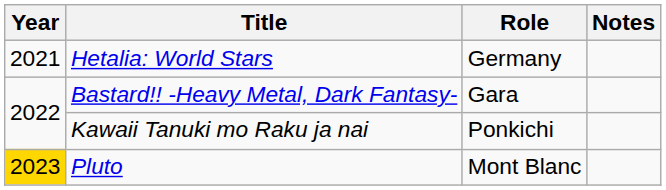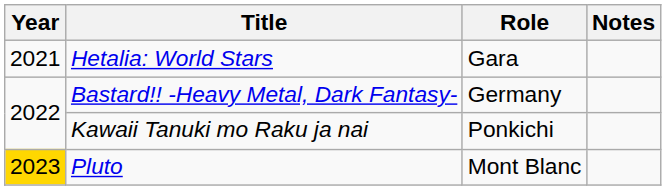 <table class="wikitable">
 <tr>
 <th>Year</th>
 <th>Title</th>
 <th>Role</th>
 <th>Notes</th>
 </tr>
 <tr>
 <td>2021</td>
 <td><em><a href='#'>Hetalia: World Stars</a></em></td>
-<td>Germany</td>
+<td>Gara</td>
 <td></td>
 </tr>
 <tr>
 <td rowspan="2">2022</td>
 <td><em><a href='#'>Bastard!! -Heavy Metal, Dark Fantasy-</a></em></td>
-<td>Gara</td>
+<td>Germany</td>
 <td></td>
 </tr>
 <tr>
 <td><em>Kawaii Tanuki mo Raku ja nai</em></td>
 <td>Ponkichi</td>
 <td></td>
 </tr>
 <tr>
 <td style="background: gold;">2023</td>
 <td><em><a href='#'>Pluto</a></em></td>
 <td>Mont Blanc</td>
 <td></td>
 </tr>
 </table>
